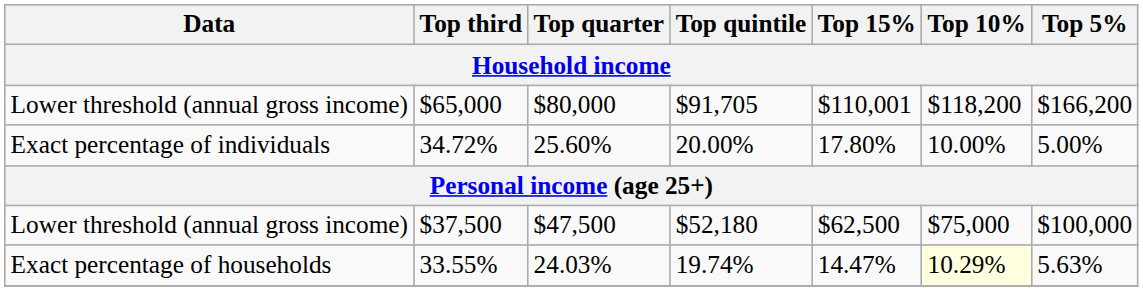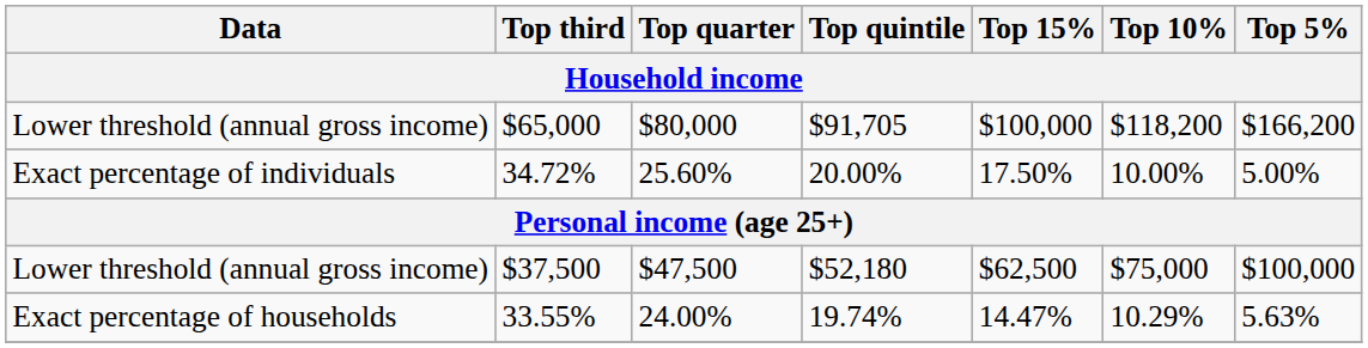 <table class=wikitable>
 <tr>
 <th>Data</th>
 <th>Top third</th>
 <th>Top quarter</th>
 <th>Top quintile</th>
 <th>Top 15%</th>
 <th>Top 10%</th>
 <th>Top 5%</th>
 </tr>
 <tr>
 <th colspan=10><a href='#'>Household income</a></th>
 </tr>
 <tr>
 <td>Lower threshold (annual gross income)</td>
 <td>$65,000</td>
 <td>$80,000</td>
 <td>$91,705</td>
-<td>$110,001</td>
+<td>$100,000</td>
 <td>$118,200</td>
 <td>$166,200</td>
 </tr>
 <tr>
 <td>Exact percentage of individuals</td>
 <td>34.72%</td>
 <td>25.60%</td>
 <td>20.00%</td>
-<td>17.80%</td>
+<td>17.50%</td>
 <td>10.00%</td>
 <td>5.00%</td>
 </tr>
 <tr>
 <th colspan=10><a href='#'>Personal income</a> (age 25+)</th>
 </tr>
 <tr>
 <td>Lower threshold (annual gross income)</td>
 <td>$37,500</td>
 <td>$47,500</td>
 <td>$52,180</td>
 <td>$62,500</td>
 <td>$75,000</td>
 <td>$100,000</td>
 </tr>
 <tr>
 <td>Exact percentage of households</td>
 <td>33.55%</td>
-<td>24.03%</td>
+<td>24.00%</td>
 <td>19.74%</td>
 <td>14.47%</td>
-<td style="background: lightyellow;">10.29%</td>
+<td>10.29%</td>
 <td>5.63%</td>
 </tr>
 <tr>
 </tr>
 </table>
